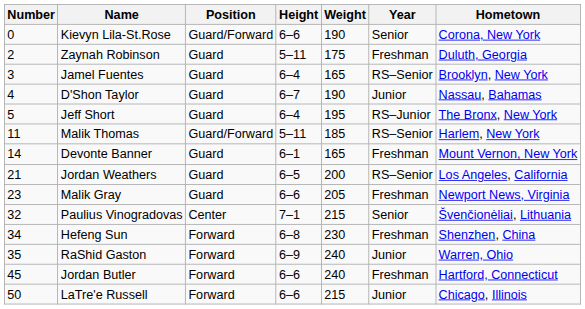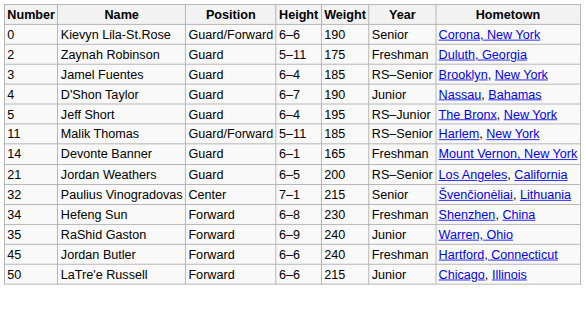 <table class="wikitable sortable" style="font-size: 95%;">
 <tr>
 <th>Number</th>
 <th>Name</th>
 <th>Position</th>
 <th>Height</th>
 <th>Weight</th>
 <th>Year</th>
 <th>Hometown</th>
 </tr>
 <tr>
 <td>0</td>
 <td>Kievyn Lila-St.Rose</td>
 <td>Guard/Forward</td>
 <td>6–6</td>
 <td>190</td>
 <td>Senior</td>
 <td><a href='#'>Corona, New York</a></td>
 </tr>
 <tr>
 <td>2</td>
 <td>Zaynah Robinson</td>
 <td>Guard</td>
 <td>5–11</td>
 <td>175</td>
 <td>Freshman</td>
 <td><a href='#'>Duluth, Georgia</a></td>
 </tr>
 <tr>
 <td>3</td>
 <td>Jamel Fuentes</td>
 <td>Guard</td>
 <td>6–4</td>
-<td>165</td>
+<td>185</td>
 <td>RS–Senior</td>
 <td><a href='#'>Brooklyn</a>, <a href='#'>New York</a></td>
 </tr>
 <tr>
 <td>4</td>
 <td>D'Shon Taylor</td>
 <td>Guard</td>
 <td>6–7</td>
 <td>190</td>
 <td>Junior</td>
 <td><a href='#'>Nassau</a>, <a href='#'>Bahamas</a></td>
 </tr>
 <tr>
 <td>5</td>
 <td>Jeff Short</td>
 <td>Guard</td>
 <td>6–4</td>
 <td>195</td>
 <td>RS–Junior</td>
 <td><a href='#'>The Bronx</a>, <a href='#'>New York</a></td>
 </tr>
 <tr>
 <td>11</td>
 <td>Malik Thomas</td>
 <td>Guard/Forward</td>
 <td>5–11</td>
 <td>185</td>
 <td>RS–Senior</td>
 <td><a href='#'>Harlem</a>, <a href='#'>New York</a></td>
 </tr>
 <tr>
 <td>14</td>
 <td>Devonte Banner</td>
 <td>Guard</td>
 <td>6–1</td>
 <td>165</td>
 <td>Freshman</td>
 <td><a href='#'>Mount Vernon, New York</a></td>
 </tr>
 <tr>
 <td>21</td>
 <td>Jordan Weathers</td>
 <td>Guard</td>
 <td>6–5</td>
 <td>200</td>
 <td>RS–Senior</td>
 <td><a href='#'>Los Angeles</a>, <a href='#'>California</a></td>
 </tr>
 <tr>
-<td>23</td>
-<td>Malik Gray</td>
-<td>Guard</td>
-<td>6–6</td>
-<td>205</td>
-<td>Freshman</td>
-<td><a href='#'>Newport News, Virginia</a></td>
-</tr>
-<tr>
 <td>32</td>
 <td>Paulius Vinogradovas</td>
 <td>Center</td>
 <td>7–1</td>
 <td>215</td>
 <td>Senior</td>
 <td><a href='#'>Švenčionėliai</a>, <a href='#'>Lithuania</a></td>
 </tr>
 <tr>
 <td>34</td>
 <td>Hefeng Sun</td>
 <td>Forward</td>
 <td>6–8</td>
 <td>230</td>
 <td>Freshman</td>
 <td><a href='#'>Shenzhen</a>, <a href='#'>China</a></td>
 </tr>
 <tr>
 <td>35</td>
 <td>RaShid Gaston</td>
 <td>Forward</td>
 <td>6–9</td>
 <td>240</td>
 <td>Junior</td>
 <td><a href='#'>Warren, Ohio</a></td>
 </tr>
 <tr>
 <td>45</td>
 <td>Jordan Butler</td>
 <td>Forward</td>
 <td>6–6</td>
 <td>240</td>
 <td>Freshman</td>
 <td><a href='#'>Hartford, Connecticut</a></td>
 </tr>
 <tr>
 <td>50</td>
 <td>LaTre'e Russell</td>
 <td>Forward</td>
 <td>6–6</td>
 <td>215</td>
 <td>Junior</td>
 <td><a href='#'>Chicago</a>, <a href='#'>Illinois</a></td>
 </tr>
 </table>
